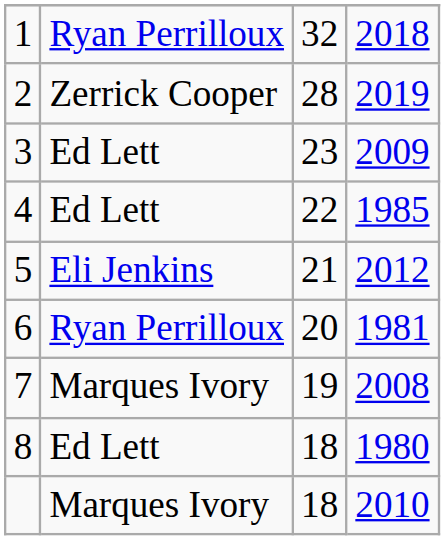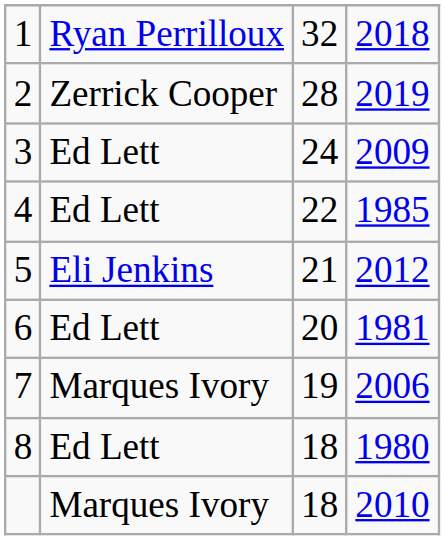 <table class="wikitable">
 <tr>
 </tr>
 <tr>
 <td>1</td>
 <td><a href='#'>Ryan Perrilloux</a></td>
 <td>32</td>
 <td><a href='#'>2018</a></td>
 </tr>
 <tr>
 <td>2</td>
 <td>Zerrick Cooper</td>
 <td>28</td>
 <td><a href='#'>2019</a></td>
 </tr>
 <tr>
 <td>3</td>
 <td>Ed Lett</td>
-<td>23</td>
+<td>24</td>
 <td><a href='#'>2009</a></td>
 </tr>
 <tr>
 <td>4</td>
 <td>Ed Lett</td>
 <td>22</td>
 <td><a href='#'>1985</a></td>
 </tr>
 <tr>
 <td>5</td>
 <td><a href='#'>Eli Jenkins</a></td>
 <td>21</td>
 <td><a href='#'>2012</a></td>
 </tr>
 <tr>
 <td>6</td>
-<td><a href='#'>Ryan Perrilloux</a></td>
+<td>Ed Lett</td>
 <td>20</td>
 <td><a href='#'>1981</a></td>
 </tr>
 <tr>
 <td>7</td>
 <td>Marques Ivory</td>
 <td>19</td>
-<td><a href='#'>2008</a></td>
+<td><a href='#'>2006</a></td>
 </tr>
 <tr>
 <td>8</td>
 <td>Ed Lett</td>
 <td>18</td>
 <td><a href='#'>1980</a></td>
 </tr>
 <tr>
 <td></td>
 <td>Marques Ivory</td>
 <td>18</td>
 <td><a href='#'>2010</a></td>
 </tr>
 </table>
